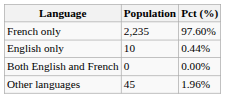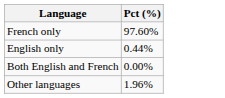 <table class="wikitable">
 <tr>
 <th>Language</th>
-<th>Population</th>
 <th>Pct (%)</th>
 </tr>
 <tr>
 <td>French only</td>
-<td>2,235</td>
 <td>97.60%</td>
 </tr>
 <tr>
 <td>English only</td>
-<td>10</td>
 <td>0.44%</td>
 </tr>
 <tr>
 <td>Both English and French</td>
-<td>0</td>
 <td>0.00%</td>
 </tr>
 <tr>
 <td>Other languages</td>
-<td>45</td>
 <td>1.96%</td>
 </tr>
 </table>
